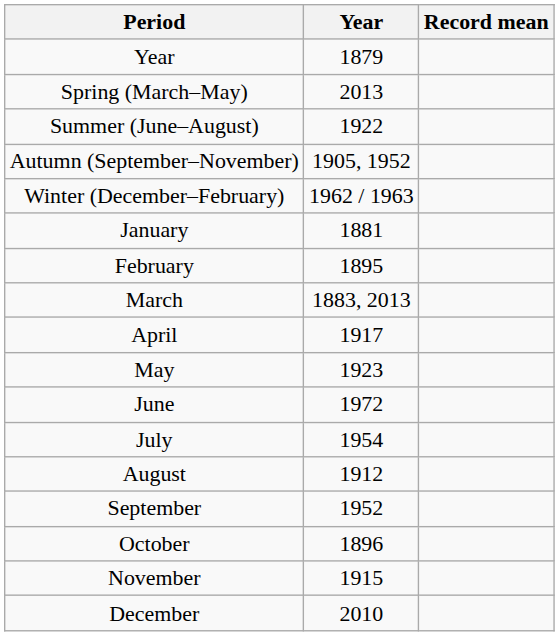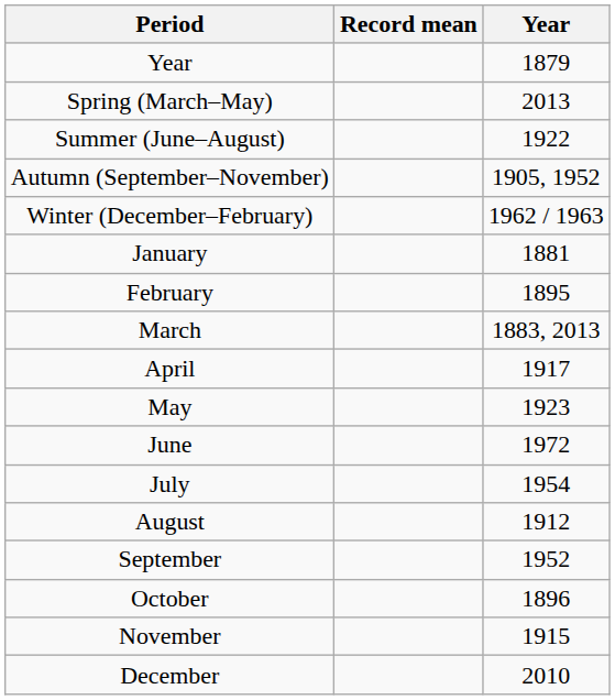 <table class="wikitable plainrowheaders" style="text-align:center;">
 <tr>
 <th>Period</th>
+<th>Record mean</th>
 <th>Year</th>
-<th>Record mean</th>
 </tr>
 <tr>
 <td>Year</td>
+<td></td>
 <td>1879</td>
-<td></td>
 </tr>
 <tr>
 <td>Spring (March–May)</td>
+<td></td>
 <td>2013</td>
-<td></td>
 </tr>
 <tr>
 <td>Summer (June–August)</td>
+<td></td>
 <td>1922</td>
-<td></td>
 </tr>
 <tr>
 <td>Autumn (September–November)</td>
+<td></td>
 <td>1905, 1952</td>
-<td></td>
 </tr>
 <tr>
 <td>Winter (December–February)</td>
+<td></td>
 <td>1962 / 1963</td>
-<td></td>
 </tr>
 <tr>
 <td>January</td>
+<td></td>
 <td>1881</td>
-<td></td>
 </tr>
 <tr>
 <td>February</td>
+<td></td>
 <td>1895</td>
-<td></td>
 </tr>
 <tr>
 <td>March</td>
+<td></td>
 <td>1883, 2013</td>
-<td></td>
 </tr>
 <tr>
 <td>April</td>
+<td></td>
 <td>1917</td>
-<td></td>
 </tr>
 <tr>
 <td>May</td>
+<td></td>
 <td>1923</td>
-<td></td>
 </tr>
 <tr>
 <td>June</td>
+<td></td>
 <td>1972</td>
-<td></td>
 </tr>
 <tr>
 <td>July</td>
+<td></td>
 <td>1954</td>
-<td></td>
 </tr>
 <tr>
 <td>August</td>
+<td></td>
 <td>1912</td>
-<td></td>
 </tr>
 <tr>
 <td>September</td>
+<td></td>
 <td>1952</td>
-<td></td>
 </tr>
 <tr>
 <td>October</td>
+<td></td>
 <td>1896</td>
-<td></td>
 </tr>
 <tr>
 <td>November</td>
+<td></td>
 <td>1915</td>
-<td></td>
 </tr>
 <tr>
 <td>December</td>
+<td></td>
 <td>2010</td>
-<td></td>
 </tr>
 </table>
